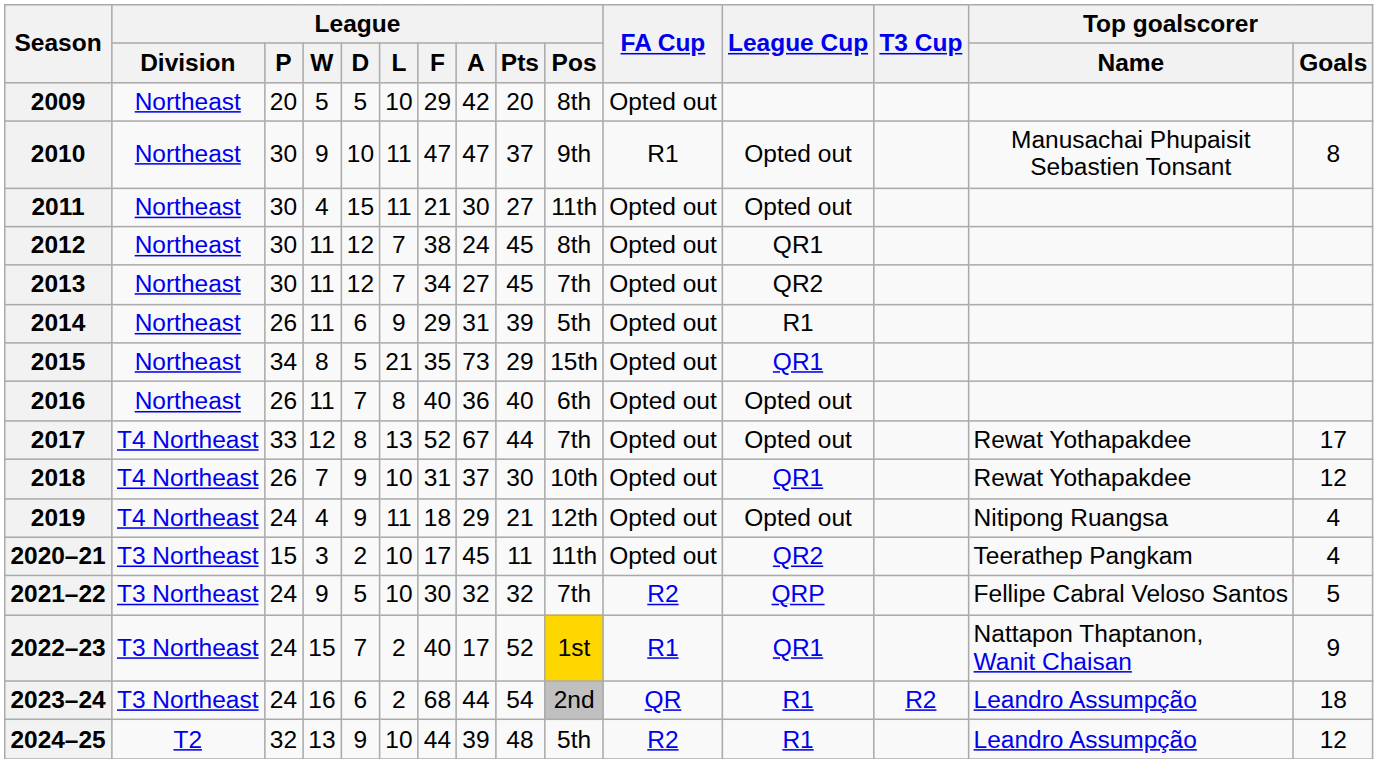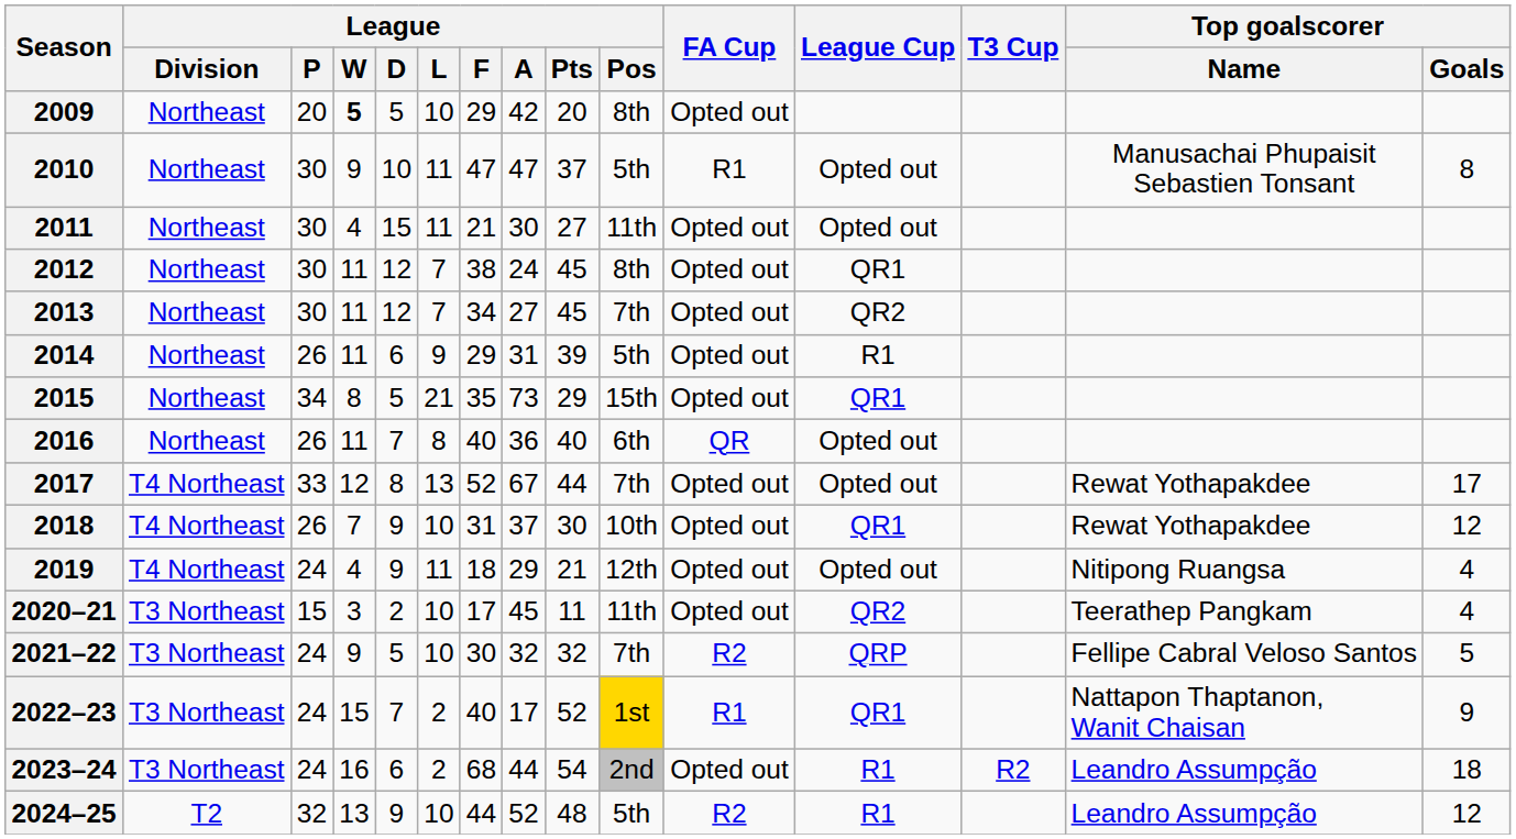 <table class="wikitable" style="text-align: center">
 <tr>
 <th rowspan=2>Season</th>
 <th colspan=9>League</th>
 <th rowspan=2><a href='#'>FA Cup</a></th>
 <th rowspan=2><a href='#'>League Cup</a></th>
 <th rowspan=2><a href='#'>T3 Cup</a></th>
 <th colspan=2>Top goalscorer</th>
 </tr>
 <tr>
 <th>Division</th>
 <th>P</th>
 <th>W</th>
 <th>D</th>
 <th>L</th>
 <th>F</th>
 <th>A</th>
 <th>Pts</th>
 <th>Pos</th>
 <th>Name</th>
 <th>Goals</th>
 </tr>
 <tr>
 <th>2009</th>
 <td><a href='#'>Northeast</a></td>
 <td>20</td>
-<td>5</td>
+<td><strong>5</strong></td>
 <td>5</td>
 <td>10</td>
 <td>29</td>
 <td>42</td>
 <td>20</td>
 <td>8th</td>
 <td>Opted out</td>
 <td></td>
 <td></td>
 <td></td>
 <td></td>
 </tr>
 <tr>
 <th>2010</th>
 <td><a href='#'>Northeast</a></td>
 <td>30</td>
 <td>9</td>
 <td>10</td>
 <td>11</td>
 <td>47</td>
 <td>47</td>
 <td>37</td>
-<td>9th </td>
+<td>5th</td>
 <td>R1</td>
 <td>Opted out</td>
 <td></td>
 <td>Manusachai Phupaisit <br> Sebastien Tonsant </td>
 <td>8 </td>
 </tr>
 <tr>
 <th>2011</th>
 <td><a href='#'>Northeast</a></td>
 <td>30</td>
 <td>4</td>
 <td>15</td>
 <td>11</td>
 <td>21</td>
 <td>30</td>
 <td>27</td>
 <td>11th</td>
 <td>Opted out</td>
 <td>Opted out</td>
 <td></td>
 <td></td>
 <td></td>
 </tr>
 <tr>
 <th>2012</th>
 <td><a href='#'>Northeast</a></td>
 <td>30</td>
 <td>11</td>
 <td>12</td>
 <td>7</td>
 <td>38</td>
 <td>24</td>
 <td>45</td>
 <td>8th</td>
 <td>Opted out</td>
 <td>QR1</td>
 <td></td>
 <td></td>
 <td></td>
 </tr>
 <tr>
 <th>2013</th>
 <td><a href='#'>Northeast</a></td>
 <td>30</td>
 <td>11</td>
 <td>12</td>
 <td>7</td>
 <td>34</td>
 <td>27</td>
 <td>45</td>
 <td>7th</td>
 <td>Opted out</td>
 <td>QR2</td>
 <td></td>
 <td></td>
 <td></td>
 </tr>
 <tr>
 <th>2014</th>
 <td><a href='#'>Northeast</a></td>
 <td>26</td>
 <td>11</td>
 <td>6</td>
 <td>9</td>
 <td>29</td>
 <td>31</td>
 <td>39</td>
 <td>5th</td>
 <td>Opted out</td>
 <td>R1</td>
 <td></td>
 <td></td>
 <td></td>
 </tr>
 <tr>
 <th>2015</th>
 <td><a href='#'>Northeast</a></td>
 <td>34</td>
 <td>8</td>
 <td>5</td>
 <td>21</td>
 <td>35</td>
 <td>73</td>
 <td>29</td>
 <td>15th</td>
 <td>Opted out</td>
 <td><a href='#'>QR1</a></td>
 <td></td>
 <td></td>
 <td></td>
 </tr>
 <tr>
 <th>2016</th>
 <td><a href='#'>Northeast</a></td>
 <td>26</td>
 <td>11</td>
 <td>7</td>
 <td>8</td>
 <td>40</td>
 <td>36</td>
 <td>40</td>
 <td>6th</td>
-<td>Opted out</td>
+<td><a href='#'>QR</a></td>
 <td>Opted out</td>
 <td></td>
 <td></td>
 <td></td>
 </tr>
 <tr>
 <th>2017</th>
 <td><a href='#'>T4 Northeast</a></td>
 <td>33</td>
 <td>12</td>
 <td>8</td>
 <td>13</td>
 <td>52</td>
 <td>67</td>
 <td>44</td>
 <td>7th</td>
 <td>Opted out</td>
 <td>Opted out</td>
 <td></td>
 <td align="left"> Rewat Yothapakdee</td>
 <td>17</td>
 </tr>
 <tr>
 <th>2018</th>
 <td><a href='#'>T4 Northeast</a></td>
 <td>26</td>
 <td>7</td>
 <td>9</td>
 <td>10</td>
 <td>31</td>
 <td>37</td>
 <td>30</td>
 <td>10th</td>
 <td>Opted out</td>
 <td><a href='#'>QR1</a></td>
 <td></td>
 <td align="left"> Rewat Yothapakdee</td>
 <td>12</td>
 </tr>
 <tr>
 <th>2019</th>
 <td><a href='#'>T4 Northeast</a></td>
 <td>24</td>
 <td>4</td>
 <td>9</td>
 <td>11</td>
 <td>18</td>
 <td>29</td>
 <td>21</td>
 <td>12th</td>
 <td>Opted out</td>
 <td>Opted out</td>
 <td></td>
 <td align="left"> Nitipong Ruangsa</td>
 <td>4</td>
 </tr>
 <tr>
 <th>2020–21</th>
 <td><a href='#'>T3 Northeast</a></td>
 <td>15</td>
 <td>3</td>
 <td>2</td>
 <td>10</td>
 <td>17</td>
 <td>45</td>
 <td>11</td>
 <td>11th</td>
 <td>Opted out</td>
 <td><a href='#'>QR2</a></td>
 <td></td>
 <td align="left"> Teerathep Pangkam</td>
 <td>4</td>
 </tr>
 <tr>
 <th>2021–22</th>
 <td><a href='#'>T3 Northeast</a></td>
 <td>24</td>
 <td>9</td>
 <td>5</td>
 <td>10</td>
 <td>30</td>
 <td>32</td>
 <td>32</td>
 <td>7th</td>
 <td><a href='#'>R2</a></td>
 <td><a href='#'>QRP</a></td>
 <td></td>
 <td align="left"> Fellipe Cabral Veloso Santos</td>
 <td>5</td>
 </tr>
 <tr>
 <th>2022–23</th>
 <td><a href='#'>T3 Northeast</a></td>
 <td>24</td>
 <td>15</td>
 <td>7</td>
 <td>2</td>
 <td>40</td>
 <td>17</td>
 <td>52</td>
 <td bgcolor=gold>1st</td>
 <td><a href='#'>R1</a></td>
 <td><a href='#'>QR1</a></td>
 <td></td>
 <td align="left"> Nattapon Thaptanon,<br> <a href='#'>Wanit Chaisan</a></td>
 <td>9</td>
 </tr>
 <tr>
 <th>2023–24</th>
 <td><a href='#'>T3 Northeast</a></td>
 <td>24</td>
 <td>16</td>
 <td>6</td>
 <td>2</td>
 <td>68</td>
 <td>44</td>
 <td>54</td>
 <td bgcolor=silver>2nd</td>
-<td><a href='#'>QR</a></td>
+<td>Opted out</td>
 <td><a href='#'>R1</a></td>
 <td><a href='#'>R2</a></td>
 <td align="left"> <a href='#'>Leandro Assumpção</a></td>
 <td>18</td>
 </tr>
 <tr>
 <th>2024–25</th>
 <td><a href='#'>T2</a></td>
 <td>32</td>
 <td>13</td>
 <td>9</td>
 <td>10</td>
 <td>44</td>
-<td>39</td>
+<td>52</td>
 <td>48</td>
 <td>5th</td>
 <td><a href='#'>R2</a></td>
 <td><a href='#'>R1</a></td>
 <td></td>
 <td align="left"> <a href='#'>Leandro Assumpção</a></td>
 <td>12</td>
 </tr>
 </table>
